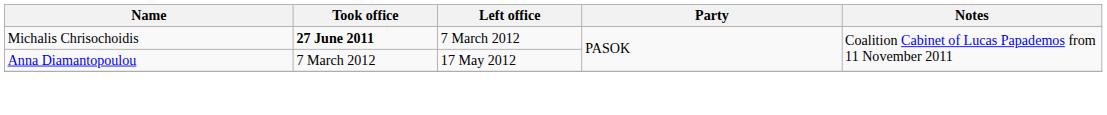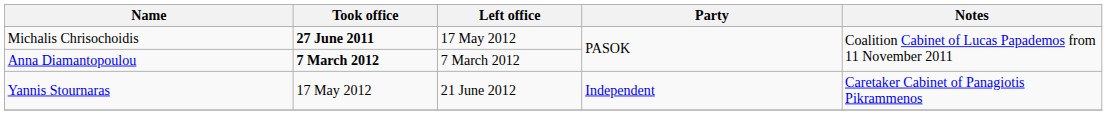 <table class="wikitable">
 <tr>
 <th width="20%">Name</th>
 <th width="10%">Took office</th>
 <th width="10%">Left office</th>
 <th width="18%">Party</th>
 <th width="18%">Notes</th>
 </tr>
 <tr>
 <td>Michalis Chrisochoidis</td>
 <td><strong>27 June 2011</strong></td>
-<td>7 March 2012</td>
+<td>17 May 2012</td>
 <td rowspan=2>PASOK</td>
 <td rowspan=2>Coalition <a href='#'>Cabinet of Lucas Papademos</a> from 11 November 2011</td>
 </tr>
 <tr>
 <td><a href='#'>Anna Diamantopoulou</a></td>
+<td><strong>7 March 2012</strong></td>
 <td>7 March 2012</td>
+</tr>
+<tr>
+<td><a href='#'>Yannis Stournaras</a></td>
 <td>17 May 2012</td>
+<td>21 June 2012</td>
+<td><a href='#'>Independent</a></td>
+<td><a href='#'>Caretaker Cabinet of Panagiotis Pikrammenos</a></td>
 </tr>
 <tr>
 </tr>
 </table>
